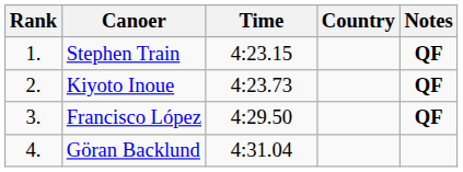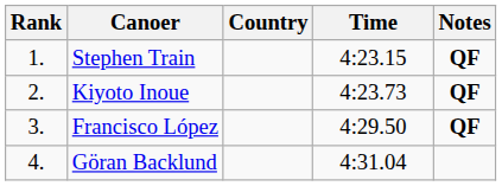 <table class="wikitable sortable" style="text-align:center">
 <tr>
 <th>Rank</th>
 <th>Canoer</th>
+<th>Country</th>
 <th>Time</th>
-<th>Country</th>
 <th>Notes</th>
 </tr>
 <tr>
 <td width=30>1.</td>
 <td align=left athlete><a href='#'>Stephen Train</a></td>
+<td align=left athlete></td>
 <td width=80>4:23.15</td>
-<td align=left athlete></td>
 <td><strong>QF</strong></td>
 </tr>
 <tr>
 <td>2.</td>
 <td align=left athlete><a href='#'>Kiyoto Inoue</a></td>
+<td align=left athlete></td>
 <td>4:23.73</td>
-<td align=left athlete></td>
 <td><strong>QF</strong></td>
 </tr>
 <tr>
 <td>3.</td>
 <td align=left athlete><a href='#'>Francisco López</a></td>
+<td align=left athlete></td>
 <td>4:29.50</td>
-<td align=left athlete></td>
 <td><strong>QF</strong></td>
 </tr>
 <tr>
 <td>4.</td>
 <td align=left athlete><a href='#'>Göran Backlund</a></td>
+<td align=left athlete></td>
 <td>4:31.04</td>
-<td align=left athlete></td>
 <td></td>
 </tr>
 </table>
